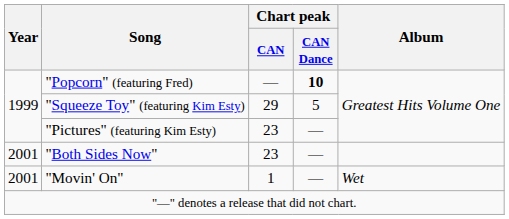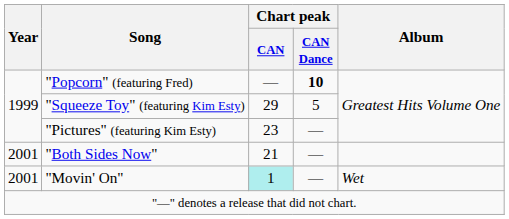 <table class="wikitable">
 <tr>
 <th rowspan="2">Year</th>
 <th rowspan="2">Song</th>
 <th colspan="2">Chart peak</th>
 <th rowspan="2">Album</th>
 </tr>
 <tr>
 <th width="40"><small><a href='#'>CAN</a></small><br></th>
 <th width="40"><small><a href='#'>CAN<br>Dance</a></small></th>
 </tr>
 <tr>
 <td rowspan="3">1999</td>
 <td>"<a href='#'>Popcorn</a>" <small>(featuring Fred)</small></td>
 <td align="center">—</td>
 <td align="center"><strong>10</strong></td>
 <td rowspan="3"><em>Greatest Hits Volume One</em></td>
 </tr>
 <tr>
 <td>"<a href='#'>Squeeze Toy</a>" <small>(featuring <a href='#'>Kim Esty</a>)</small></td>
 <td align="center">29</td>
 <td align="center">5</td>
 </tr>
 <tr>
 <td>"Pictures" <small>(featuring Kim Esty)</small></td>
 <td align="center">23</td>
 <td align="center">—</td>
 </tr>
 <tr>
 <td>2001</td>
 <td>"<a href='#'>Both Sides Now</a>"</td>
-<td align="center">23</td>
+<td align="center">21</td>
 <td align="center">—</td>
 <td></td>
 </tr>
 <tr>
 <td>2001</td>
 <td>"Movin' On"</td>
-<td align="center">1</td>
+<td align="center" style="background: paleturquoise;">1</td>
 <td align="center">—</td>
 <td><em>Wet</em></td>
 </tr>
 <tr>
 <td colspan="10" style="text-align:center"><small>"—" denotes a release that did not chart.</small></td>
 </tr>
 </table>
